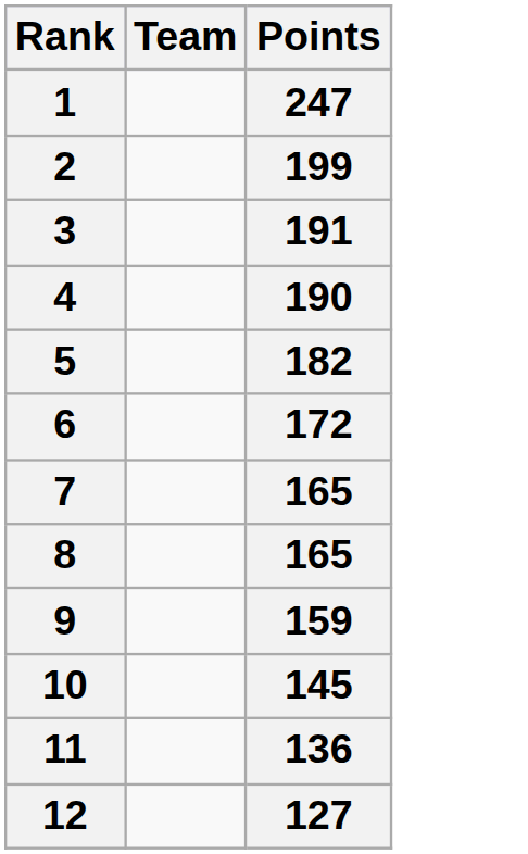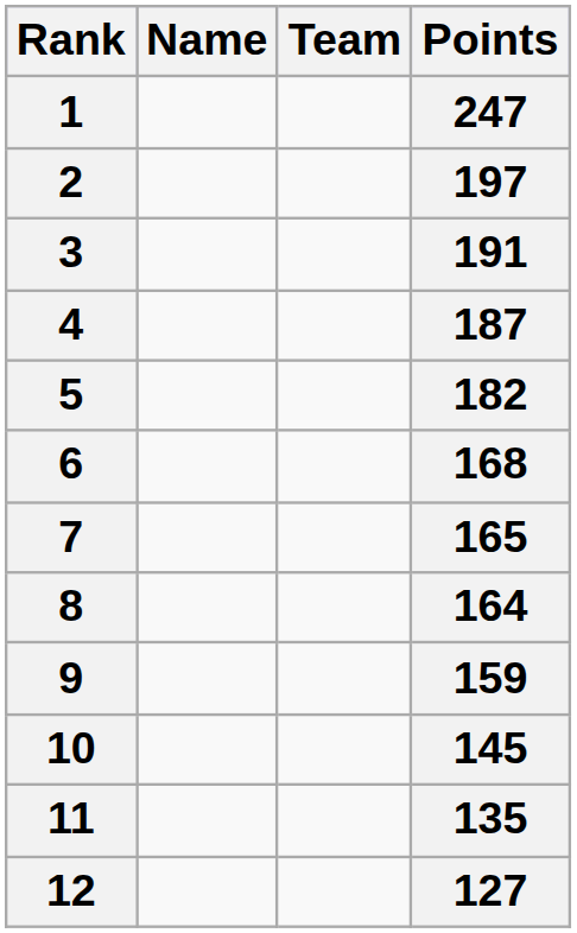 <table class="wikitable">
 <tr style="background:#ccccff;">
 <th>Rank</th>
+<th>Name</th>
 <th>Team</th>
 <th>Points</th>
 </tr>
 <tr>
 <th>1</th>
 <td></td>
+<td></td>
 <th>247</th>
 </tr>
 <tr>
 <th>2</th>
 <td></td>
-<th>199</th>
+<td></td>
+<th>197</th>
 </tr>
 <tr>
 <th>3</th>
+<td></td>
 <td></td>
 <th>191</th>
 </tr>
 <tr>
 <th>4</th>
 <td></td>
-<th>190</th>
+<td></td>
+<th>187</th>
 </tr>
 <tr>
 <th>5</th>
+<td></td>
 <td></td>
 <th>182</th>
 </tr>
 <tr>
 <th>6</th>
 <td></td>
-<th>172</th>
+<td></td>
+<th>168</th>
 </tr>
 <tr>
 <th>7</th>
+<td></td>
 <td></td>
 <th>165</th>
 </tr>
 <tr>
 <th>8</th>
 <td></td>
-<th>165</th>
+<td></td>
+<th>164</th>
 </tr>
 <tr>
 <th>9</th>
+<td></td>
 <td></td>
 <th>159</th>
 </tr>
 <tr>
 <th>10</th>
 <td></td>
+<td></td>
 <th>145</th>
 </tr>
 <tr>
 <th>11</th>
 <td></td>
-<th>136</th>
+<td></td>
+<th>135</th>
 </tr>
 <tr>
 <th>12</th>
 <td></td>
+<td></td>
 <th>127</th>
 </tr>
 </table>
